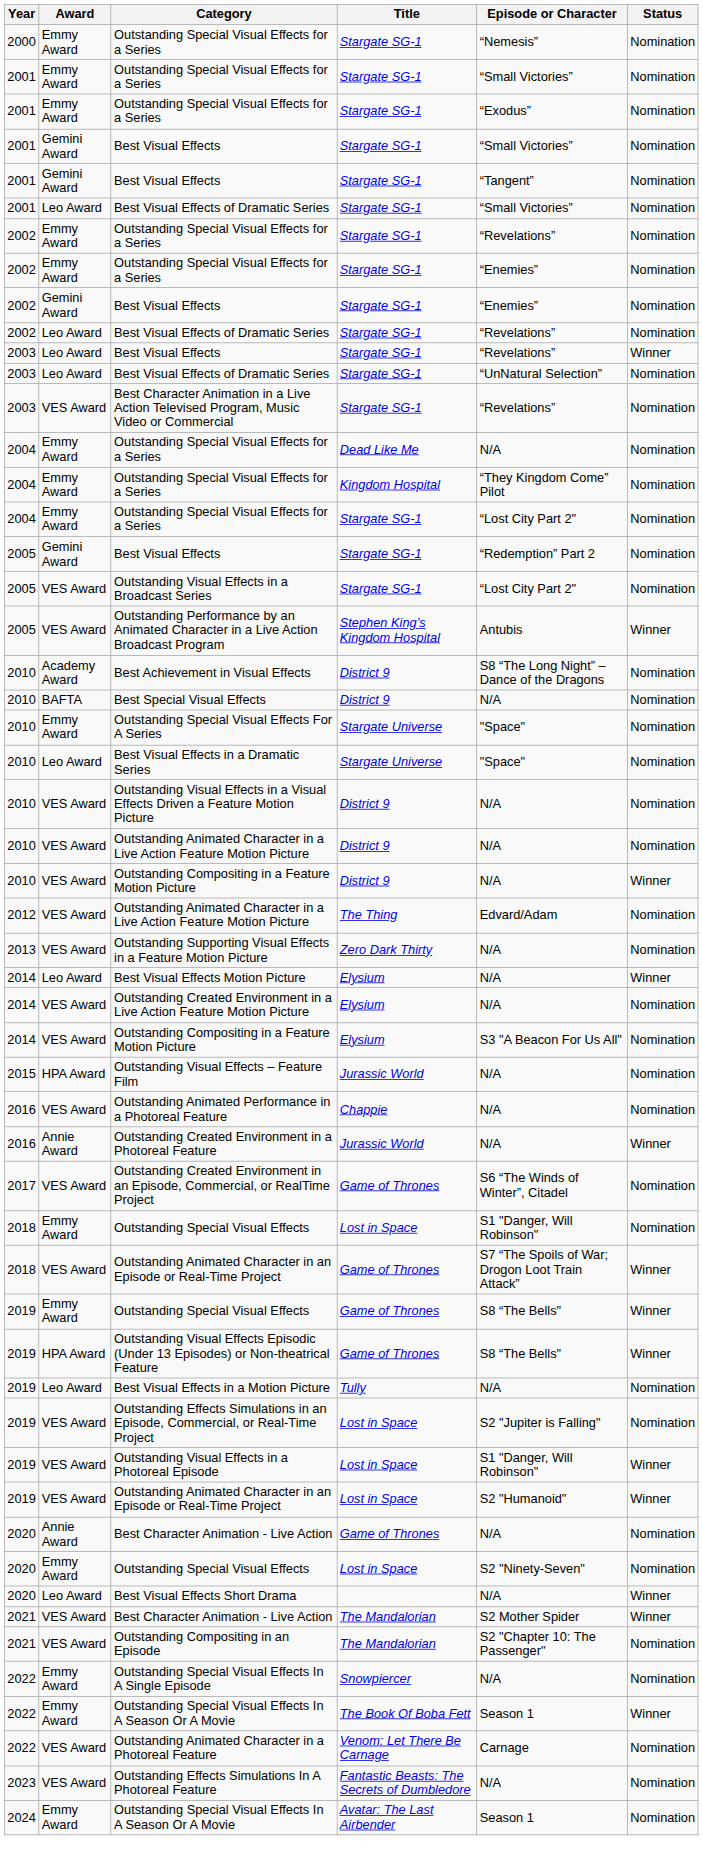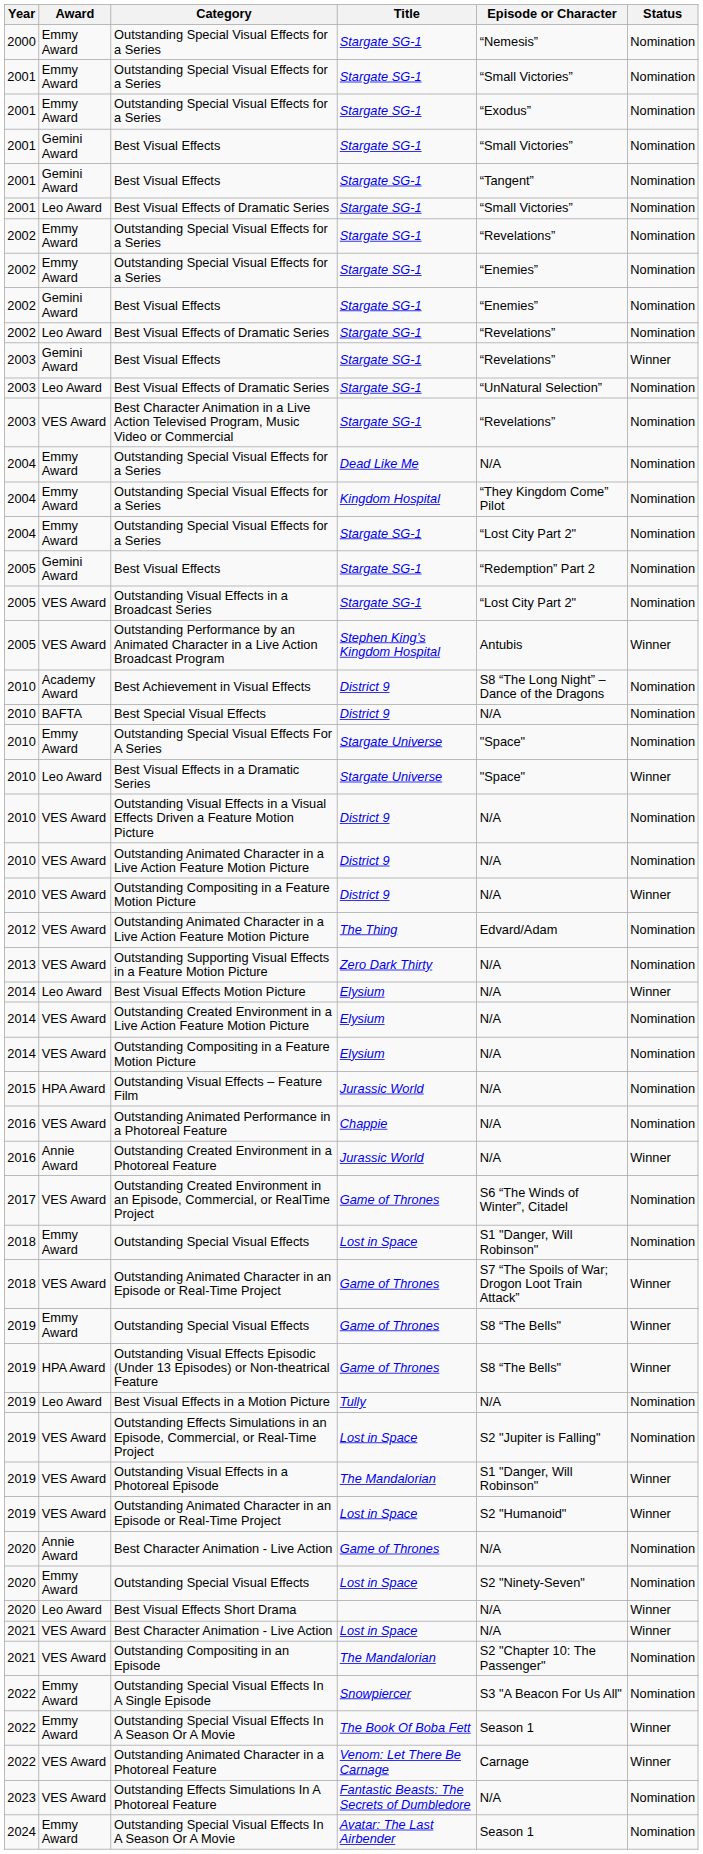 <table class="wikitable sortable">
 <tr>
 <th>Year</th>
 <th>Award</th>
 <th>Category</th>
 <th>Title</th>
 <th>Episode or Character</th>
 <th>Status</th>
 </tr>
 <tr>
 <td>2000</td>
 <td>Emmy Award</td>
 <td>Outstanding Special Visual Effects for a Series</td>
 <td><em><a href='#'>Stargate SG-1</a></em></td>
 <td>“Nemesis”</td>
 <td>Nomination</td>
 </tr>
 <tr>
 <td>2001</td>
 <td>Emmy Award</td>
 <td>Outstanding Special Visual Effects for a Series</td>
 <td><em><a href='#'>Stargate SG-1</a></em></td>
 <td>“Small Victories”</td>
 <td>Nomination</td>
 </tr>
 <tr>
 <td>2001</td>
 <td>Emmy Award</td>
 <td>Outstanding Special Visual Effects for a Series</td>
 <td><em><a href='#'>Stargate SG-1</a></em></td>
 <td>“Exodus”</td>
 <td>Nomination</td>
 </tr>
 <tr>
 <td>2001</td>
 <td>Gemini Award</td>
 <td>Best Visual Effects</td>
 <td><em><a href='#'>Stargate SG-1</a></em></td>
 <td>“Small Victories”</td>
 <td>Nomination</td>
 </tr>
 <tr>
 <td>2001</td>
 <td>Gemini Award</td>
 <td>Best Visual Effects</td>
 <td><em><a href='#'>Stargate SG-1</a></em></td>
 <td>“Tangent”</td>
 <td>Nomination</td>
 </tr>
 <tr>
 <td>2001</td>
 <td>Leo Award</td>
 <td>Best Visual Effects of Dramatic Series</td>
 <td><em><a href='#'>Stargate SG-1</a></em></td>
 <td>“Small Victories”</td>
 <td>Nomination</td>
 </tr>
 <tr>
 <td>2002</td>
 <td>Emmy Award</td>
 <td>Outstanding Special Visual Effects for a Series</td>
 <td><em><a href='#'>Stargate SG-1</a></em></td>
 <td>“Revelations”</td>
 <td>Nomination</td>
 </tr>
 <tr>
 <td>2002</td>
 <td>Emmy Award</td>
 <td>Outstanding Special Visual Effects for a Series</td>
 <td><em><a href='#'>Stargate SG-1</a></em></td>
 <td>“Enemies”</td>
 <td>Nomination</td>
 </tr>
 <tr>
 <td>2002</td>
 <td>Gemini Award</td>
 <td>Best Visual Effects</td>
 <td><em><a href='#'>Stargate SG-1</a></em></td>
 <td>“Enemies”</td>
 <td>Nomination</td>
 </tr>
 <tr>
 <td>2002</td>
 <td>Leo Award</td>
 <td>Best Visual Effects of Dramatic Series</td>
 <td><em><a href='#'>Stargate SG-1</a></em></td>
 <td>“Revelations”</td>
 <td>Nomination</td>
 </tr>
 <tr>
 <td>2003</td>
-<td>Leo Award</td>
+<td>Gemini Award</td>
 <td>Best Visual Effects</td>
 <td><em><a href='#'>Stargate SG-1</a></em></td>
 <td>“Revelations”</td>
 <td>Winner</td>
 </tr>
 <tr>
 <td>2003</td>
 <td>Leo Award</td>
 <td>Best Visual Effects of Dramatic Series</td>
 <td><em><a href='#'>Stargate SG-1</a></em></td>
 <td>“UnNatural Selection”</td>
 <td>Nomination</td>
 </tr>
 <tr>
 <td>2003</td>
 <td>VES Award</td>
 <td>Best Character Animation in a Live Action Televised Program, Music Video or Commercial</td>
 <td><em><a href='#'>Stargate SG-1</a></em></td>
 <td>“Revelations”</td>
 <td>Nomination</td>
 </tr>
 <tr>
 <td>2004</td>
 <td>Emmy Award</td>
 <td>Outstanding Special Visual Effects for a Series</td>
 <td><em><a href='#'>Dead Like Me</a></em></td>
 <td>N/A</td>
 <td>Nomination</td>
 </tr>
 <tr>
 <td>2004</td>
 <td>Emmy Award</td>
 <td>Outstanding Special Visual Effects for a Series</td>
 <td><em><a href='#'>Kingdom Hospital</a></em></td>
 <td>“They Kingdom Come” Pilot</td>
 <td>Nomination</td>
 </tr>
 <tr>
 <td>2004</td>
 <td>Emmy Award</td>
 <td>Outstanding Special Visual Effects for a Series</td>
 <td><em><a href='#'>Stargate SG-1</a></em></td>
 <td>“Lost City Part 2"</td>
 <td>Nomination</td>
 </tr>
 <tr>
 <td>2005</td>
 <td>Gemini Award</td>
 <td>Best Visual Effects</td>
 <td><em><a href='#'>Stargate SG-1</a></em></td>
 <td>“Redemption” Part 2</td>
 <td>Nomination</td>
 </tr>
 <tr>
 <td>2005</td>
 <td>VES Award</td>
 <td>Outstanding Visual Effects in a Broadcast Series</td>
 <td><em><a href='#'>Stargate SG-1</a></em></td>
 <td>“Lost City Part 2"</td>
 <td>Nomination</td>
 </tr>
 <tr>
 <td>2005</td>
 <td>VES Award</td>
 <td>Outstanding Performance by an Animated Character in a Live Action Broadcast Program</td>
 <td><em><a href='#'>Stephen King’s Kingdom Hospital</a></em></td>
 <td>Antubis</td>
 <td>Winner</td>
 </tr>
 <tr>
 <td>2010</td>
 <td>Academy Award</td>
 <td>Best Achievement in Visual Effects</td>
 <td><em><a href='#'>District 9</a></em></td>
 <td>S8 “The Long Night” – Dance of the Dragons</td>
 <td>Nomination</td>
 </tr>
 <tr>
 <td>2010</td>
 <td>BAFTA</td>
 <td>Best Special Visual Effects</td>
 <td><em><a href='#'>District 9</a></em></td>
 <td>N/A</td>
 <td>Nomination</td>
 </tr>
 <tr>
 <td>2010</td>
 <td>Emmy Award</td>
 <td>Outstanding Special Visual Effects For A Series</td>
 <td><em><a href='#'>Stargate Universe</a></em></td>
 <td>"Space"</td>
 <td>Nomination</td>
 </tr>
 <tr>
 <td>2010</td>
 <td>Leo Award</td>
 <td>Best Visual Effects in a Dramatic Series</td>
 <td><em><a href='#'>Stargate Universe</a></em></td>
 <td>"Space"</td>
-<td>Nomination</td>
+<td>Winner</td>
 </tr>
 <tr>
 <td>2010</td>
 <td>VES Award</td>
 <td>Outstanding Visual Effects in a Visual Effects Driven a Feature Motion<br>Picture</td>
 <td><em><a href='#'>District 9</a></em></td>
 <td>N/A</td>
 <td>Nomination</td>
 </tr>
 <tr>
 <td>2010</td>
 <td>VES Award</td>
 <td>Outstanding Animated Character in a Live Action Feature Motion Picture</td>
 <td><em><a href='#'>District 9</a></em></td>
 <td>N/A</td>
 <td>Nomination</td>
 </tr>
 <tr>
 <td>2010</td>
 <td>VES Award</td>
 <td>Outstanding Compositing in a Feature Motion Picture</td>
 <td><em><a href='#'>District 9</a></em></td>
 <td>N/A</td>
 <td>Winner</td>
 </tr>
 <tr>
 <td>2012</td>
 <td>VES Award</td>
 <td>Outstanding Animated Character in a Live Action Feature Motion Picture</td>
 <td><em><a href='#'>The Thing</a></em></td>
 <td>Edvard/Adam</td>
 <td>Nomination</td>
 </tr>
 <tr>
 <td>2013</td>
 <td>VES Award</td>
 <td>Outstanding Supporting Visual Effects in a Feature Motion Picture</td>
 <td><em><a href='#'>Zero Dark Thirty</a></em></td>
 <td>N/A</td>
 <td>Nomination</td>
 </tr>
 <tr>
 <td>2014</td>
 <td>Leo Award</td>
 <td>Best Visual Effects Motion Picture</td>
 <td><em><a href='#'>Elysium</a></em></td>
 <td>N/A</td>
 <td>Winner</td>
 </tr>
 <tr>
 <td>2014</td>
 <td>VES Award</td>
 <td>Outstanding Created Environment in a Live Action Feature Motion Picture</td>
 <td><em><a href='#'>Elysium</a></em></td>
 <td>N/A</td>
 <td>Nomination</td>
 </tr>
 <tr>
 <td>2014</td>
 <td>VES Award</td>
 <td>Outstanding Compositing in a Feature Motion Picture</td>
 <td><em><a href='#'>Elysium</a></em></td>
-<td>S3 "A Beacon For Us All"</td>
+<td>N/A</td>
 <td>Nomination</td>
 </tr>
 <tr>
 <td>2015</td>
 <td>HPA Award</td>
 <td>Outstanding Visual Effects – Feature Film</td>
 <td><em><a href='#'>Jurassic World</a></em></td>
 <td>N/A</td>
 <td>Nomination</td>
 </tr>
 <tr>
 <td>2016</td>
 <td>VES Award</td>
 <td>Outstanding Animated Performance in a Photoreal Feature</td>
 <td><em><a href='#'>Chappie</a></em></td>
 <td>N/A</td>
 <td>Nomination</td>
 </tr>
 <tr>
 <td>2016</td>
 <td>Annie Award</td>
 <td>Outstanding Created Environment in a Photoreal Feature</td>
 <td><em><a href='#'>Jurassic World</a></em></td>
 <td>N/A</td>
 <td>Winner</td>
 </tr>
 <tr>
 <td>2017</td>
 <td>VES Award</td>
 <td>Outstanding Created Environment in an Episode, Commercial, or RealTime Project</td>
 <td><em><a href='#'>Game of Thrones</a></em></td>
 <td>S6 “The Winds of Winter”, Citadel</td>
 <td>Nomination</td>
 </tr>
 <tr>
 <td>2018</td>
 <td>Emmy Award</td>
 <td>Outstanding Special Visual Effects</td>
 <td><em><a href='#'>Lost in Space</a></em></td>
 <td>S1 "Danger, Will Robinson"</td>
 <td>Nomination</td>
 </tr>
 <tr>
 <td>2018</td>
 <td>VES Award</td>
 <td>Outstanding Animated Character in an Episode or Real-Time Project</td>
 <td><em><a href='#'>Game of Thrones</a></em></td>
 <td>S7 “The Spoils of War; Drogon Loot Train Attack”</td>
 <td>Winner</td>
 </tr>
 <tr>
 <td>2019</td>
 <td>Emmy Award</td>
 <td>Outstanding Special Visual Effects</td>
 <td><em><a href='#'>Game of Thrones</a></em></td>
 <td>S8 “The Bells"</td>
 <td>Winner</td>
 </tr>
 <tr>
 <td>2019</td>
 <td>HPA Award</td>
 <td>Outstanding Visual Effects Episodic (Under 13 Episodes) or Non-theatrical Feature</td>
 <td><em><a href='#'>Game of Thrones</a></em></td>
 <td>S8 “The Bells"</td>
 <td>Winner</td>
 </tr>
 <tr>
 <td>2019</td>
 <td>Leo Award</td>
 <td>Best Visual Effects in a Motion Picture</td>
 <td><em><a href='#'>Tully</a></em></td>
 <td>N/A</td>
 <td>Nomination</td>
 </tr>
 <tr>
 <td>2019</td>
 <td>VES Award</td>
 <td>Outstanding Effects Simulations in an Episode, Commercial, or Real-Time<br>Project</td>
 <td><em><a href='#'>Lost in Space</a></em></td>
 <td>S2 "Jupiter is Falling"</td>
 <td>Nomination</td>
 </tr>
 <tr>
 <td>2019</td>
 <td>VES Award</td>
 <td>Outstanding Visual Effects in a Photoreal Episode</td>
-<td><em><a href='#'>Lost in Space</a></em></td>
+<td><em><a href='#'>The Mandalorian</a></em></td>
 <td>S1 "Danger, Will Robinson"</td>
 <td>Winner</td>
 </tr>
 <tr>
 <td>2019</td>
 <td>VES Award</td>
 <td>Outstanding Animated Character in an Episode or Real-Time Project</td>
 <td><em><a href='#'>Lost in Space</a></em></td>
 <td>S2 "Humanoid"</td>
 <td>Winner</td>
 </tr>
 <tr>
 <td>2020</td>
 <td>Annie Award</td>
 <td>Best Character Animation - Live Action</td>
 <td><em><a href='#'>Game of Thrones</a></em></td>
 <td>N/A</td>
 <td>Nomination</td>
 </tr>
 <tr>
 <td>2020</td>
 <td>Emmy Award</td>
 <td>Outstanding Special Visual Effects</td>
 <td><em><a href='#'>Lost in Space</a></em></td>
 <td>S2 "Ninety-Seven"</td>
 <td>Nomination</td>
 </tr>
 <tr>
 <td>2020</td>
 <td>Leo Award</td>
 <td>Best Visual Effects Short Drama</td>
 <td><em></em></td>
 <td>N/A</td>
 <td>Winner</td>
 </tr>
 <tr>
 <td>2021</td>
 <td>VES Award</td>
 <td>Best Character Animation - Live Action</td>
-<td><em><a href='#'>The Mandalorian</a></em></td>
-<td>S2 Mother Spider</td>
+<td><em><a href='#'>Lost in Space</a></em></td>
+<td>N/A</td>
 <td>Winner</td>
 </tr>
 <tr>
 <td>2021</td>
 <td>VES Award</td>
 <td>Outstanding Compositing in an Episode</td>
 <td><em><a href='#'>The Mandalorian</a></em></td>
 <td>S2 "Chapter 10: The Passenger"</td>
 <td>Nomination</td>
 </tr>
 <tr>
 <td>2022</td>
 <td>Emmy Award</td>
 <td>Outstanding Special Visual Effects In A Single Episode</td>
 <td><em><a href='#'>Snowpiercer</a></em></td>
-<td>N/A</td>
+<td>S3 "A Beacon For Us All"</td>
 <td>Nomination</td>
 </tr>
 <tr>
 <td>2022</td>
 <td>Emmy Award</td>
 <td>Outstanding Special Visual Effects In A Season Or A Movie</td>
 <td><em><a href='#'>The Book Of Boba Fett</a></em></td>
 <td>Season 1</td>
 <td>Winner</td>
 </tr>
 <tr>
 <td>2022</td>
 <td>VES Award</td>
 <td>Outstanding Animated Character in a Photoreal Feature</td>
 <td><em><a href='#'>Venom: Let There Be Carnage</a></em></td>
 <td>Carnage</td>
-<td>Nomination</td>
+<td>Winner</td>
 </tr>
 <tr>
 <td>2023</td>
 <td>VES Award</td>
 <td>Outstanding Effects Simulations In A Photoreal Feature</td>
 <td><em><a href='#'>Fantastic Beasts: The Secrets of Dumbledore</a></em></td>
 <td>N/A</td>
 <td>Nomination</td>
 </tr>
 <tr>
 <td>2024</td>
 <td>Emmy Award</td>
 <td>Outstanding Special Visual Effects In A Season Or A Movie</td>
 <td><em><a href='#'>Avatar: The Last Airbender</a></em></td>
 <td>Season 1</td>
 <td>Nomination</td>
 </tr>
 </table>
